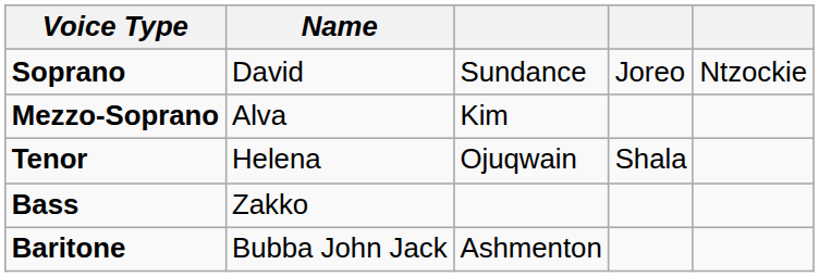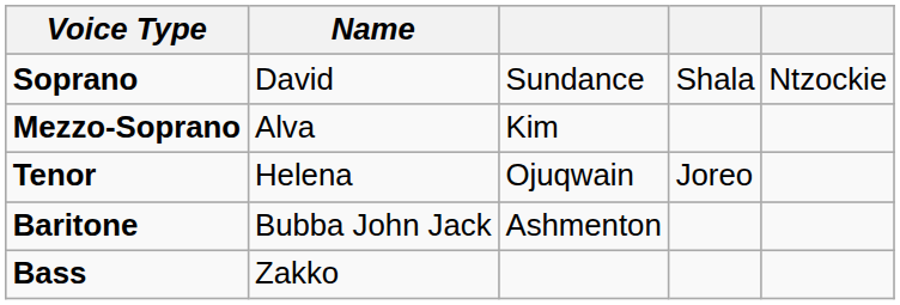 <table class="wikitable">
 <tr>
 <th><em>Voice Type</em></th>
 <th><em>Name</em></th>
 <th></th>
 <th></th>
 <th></th>
 </tr>
 <tr>
 <td><strong>Soprano</strong></td>
 <td>David</td>
 <td>Sundance</td>
-<td>Joreo</td>
+<td>Shala</td>
 <td>Ntzockie</td>
 </tr>
 <tr>
 <td><strong>Mezzo-Soprano</strong></td>
 <td>Alva</td>
 <td>Kim</td>
 <td></td>
 <td></td>
 </tr>
 <tr>
 <td><strong>Tenor</strong></td>
 <td>Helena</td>
 <td>Ojuqwain</td>
-<td>Shala</td>
+<td>Joreo</td>
+<td></td>
+</tr>
+<tr>
+<td><strong>Baritone</strong></td>
+<td>Bubba John Jack</td>
+<td>Ashmenton</td>
+<td></td>
 <td></td>
 </tr>
 <tr>
 <td><strong>Bass</strong></td>
 <td>Zakko</td>
 <td></td>
 <td></td>
 <td></td>
 </tr>
-<tr>
-<td><strong>Baritone</strong></td>
-<td>Bubba John Jack</td>
-<td>Ashmenton</td>
-<td></td>
-<td></td>
-</tr>
 </table>
